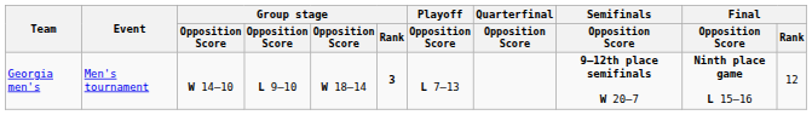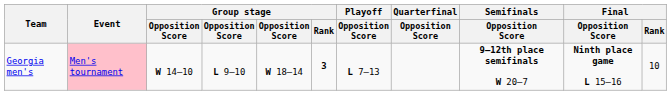 <table class="wikitable" style="text-align:center; font-size:90%">
 <tr>
 <th rowspan=2>Team</th>
 <th rowspan=2>Event</th>
 <th colspan=4>Group stage</th>
 <th>Playoff</th>
 <th>Quarterfinal</th>
 <th>Semifinals</th>
 <th colspan=2>Final</th>
 </tr>
 <tr style=font-size:95%>
 <th>Opposition<br>Score</th>
 <th>Opposition<br>Score</th>
 <th>Opposition<br>Score</th>
 <th>Rank</th>
 <th>Opposition<br>Score</th>
 <th>Opposition<br>Score</th>
 <th>Opposition<br>Score</th>
 <th>Opposition<br>Score</th>
 <th>Rank</th>
 </tr>
 <tr>
 <td align=left><a href='#'>Georgia men's</a></td>
-<td align=left><a href='#'>Men's tournament</a></td>
+<td align=left style="background: pink;"><a href='#'>Men's tournament</a></td>
 <td><br><strong>W</strong> 14–10</td>
 <td><br><strong>L</strong> 9–10</td>
 <td><br><strong>W</strong> 18–14</td>
 <td><strong>3</strong></td>
 <td><br><strong>L</strong> 7–13</td>
 <td></td>
 <td><strong>9–12th place semifinals</strong><br><br><strong>W</strong> 20–7</td>
 <td><strong>Ninth place game</strong><br><br><strong>L</strong> 15–16</td>
-<td>12</td>
+<td>10</td>
 </tr>
 </table>
